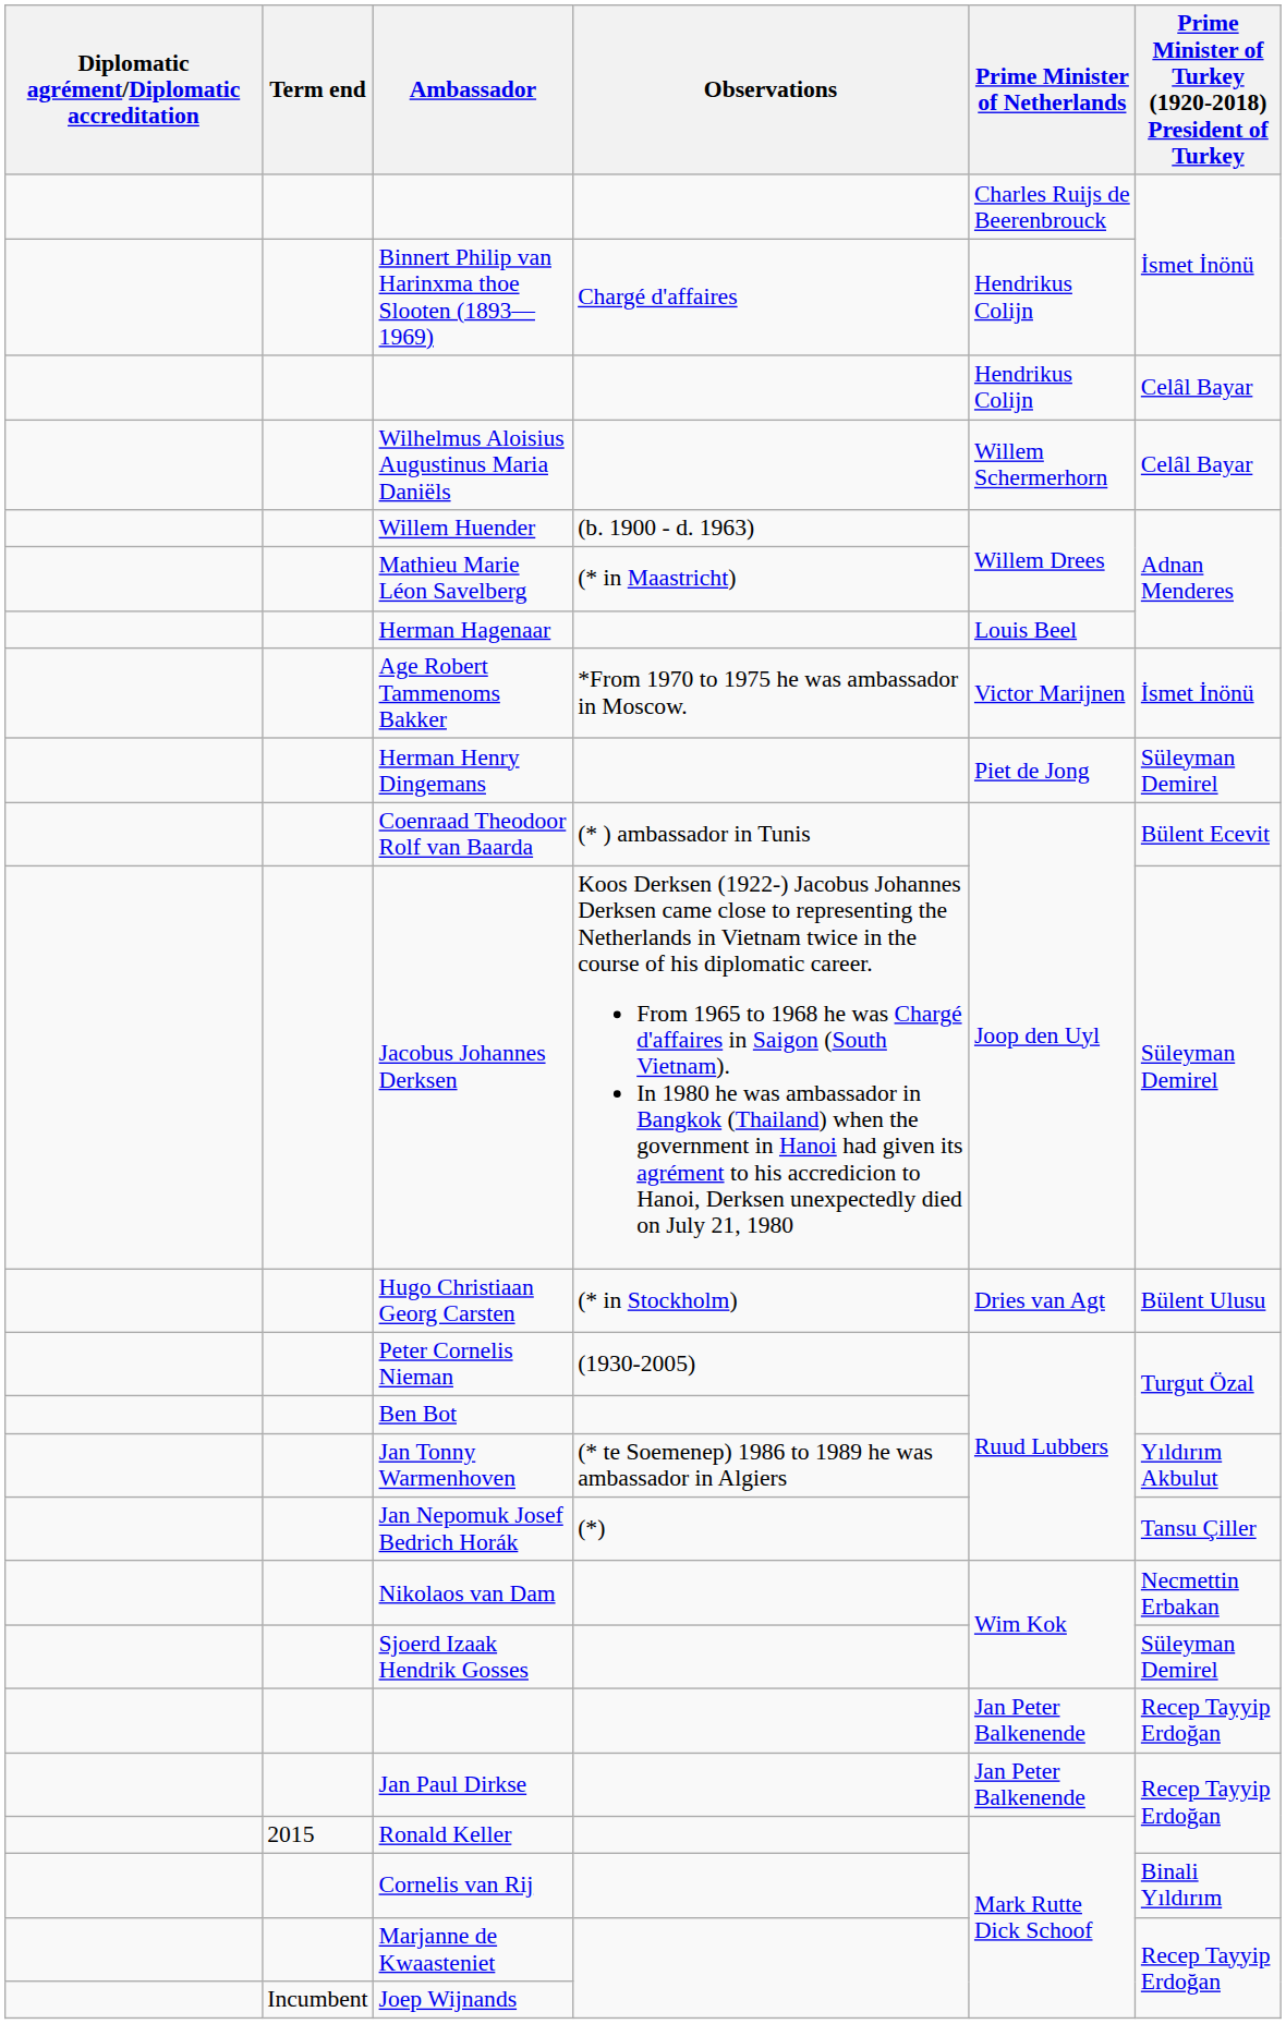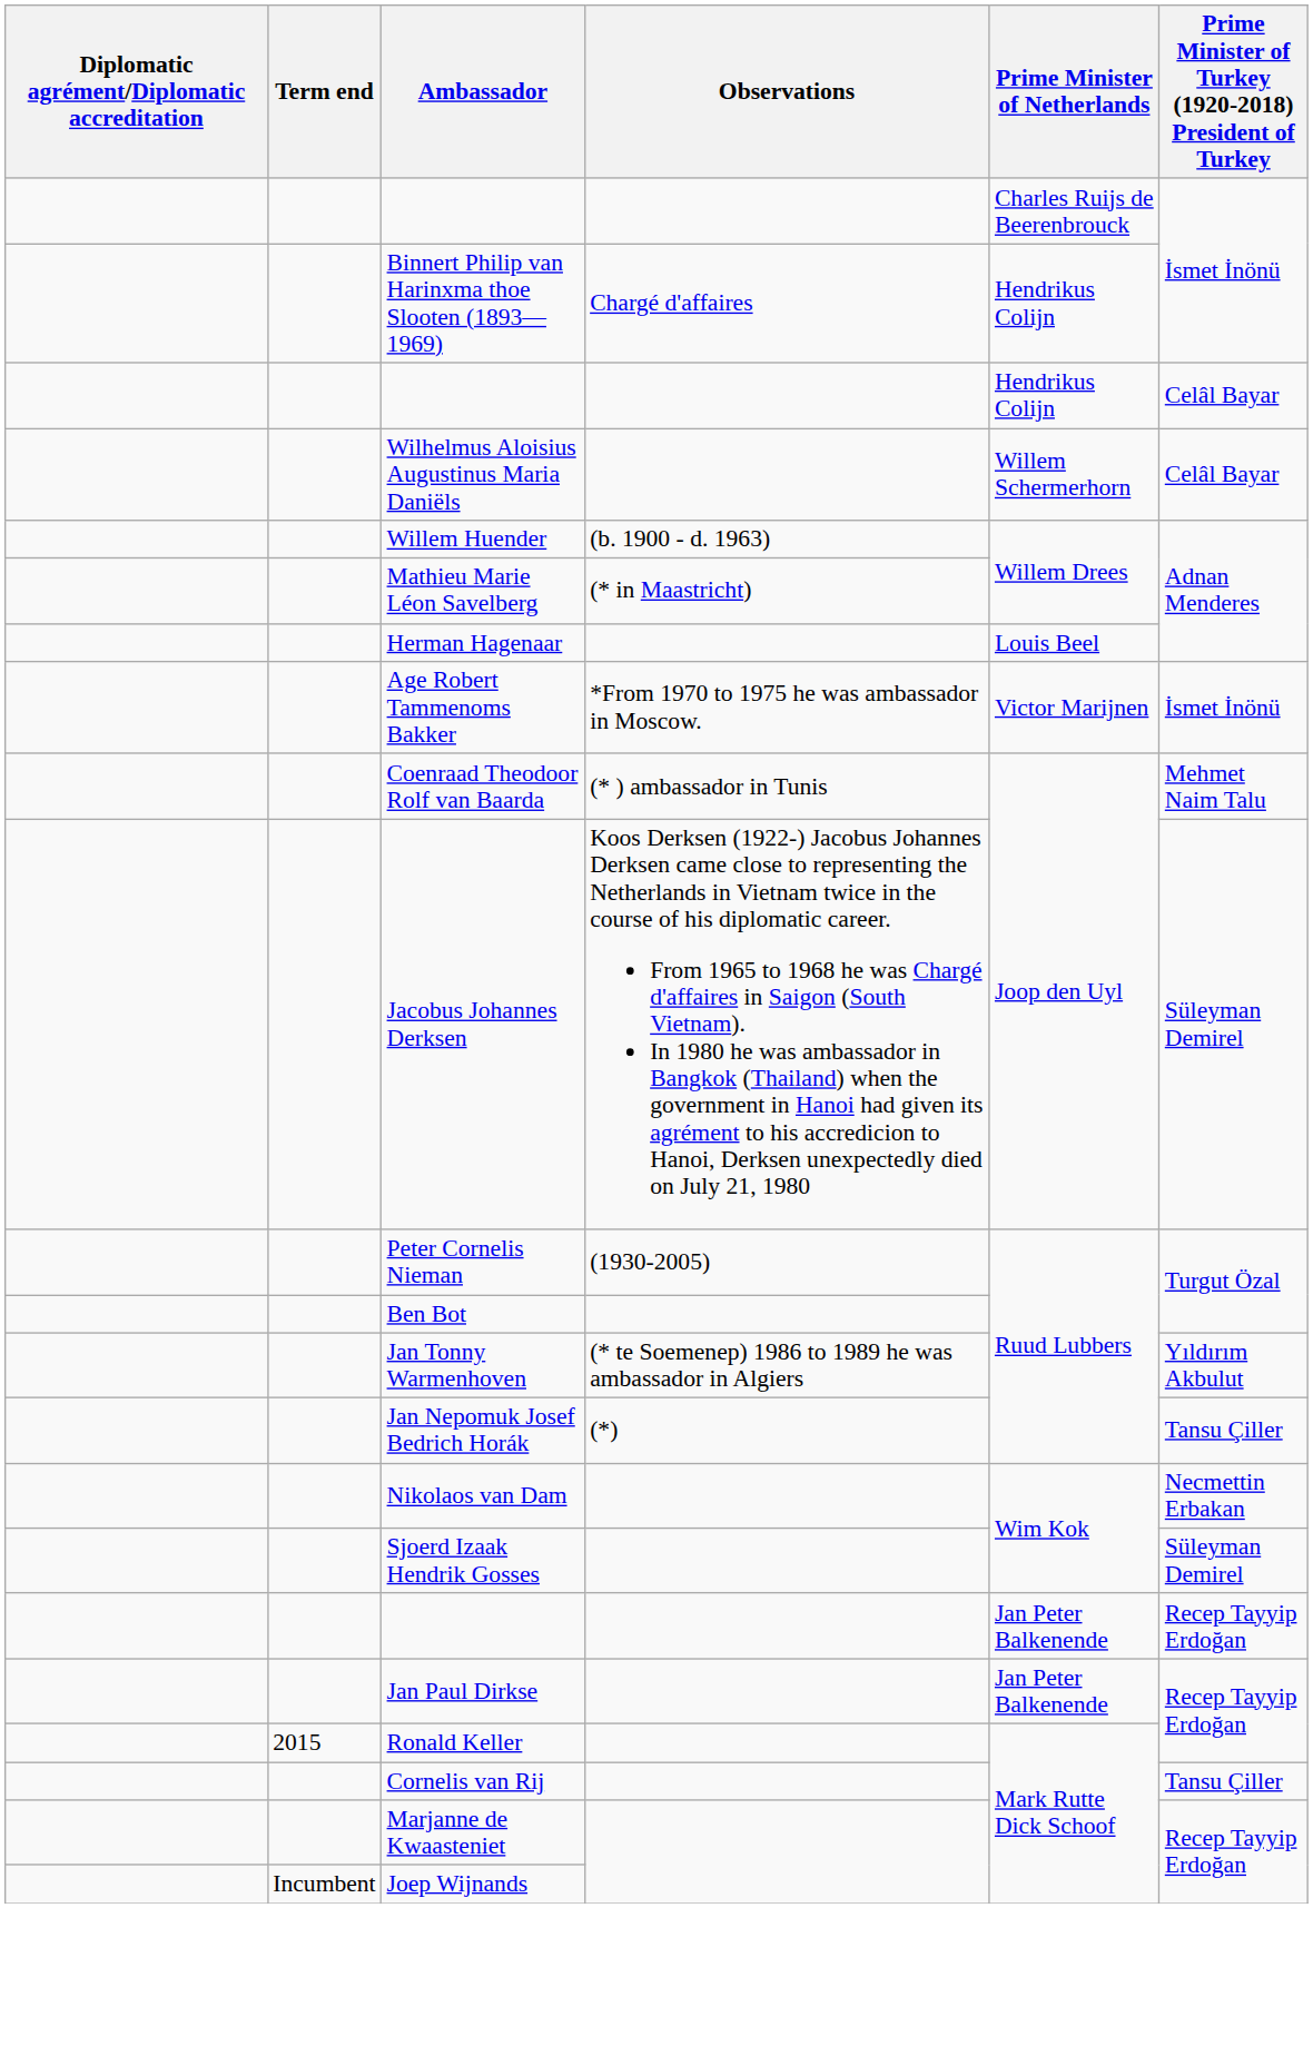 <table class="wikitable sortable">
 <tr>
 <th>Diplomatic <a href='#'>agrément</a>/<a href='#'>Diplomatic accreditation</a></th>
 <th>Term end</th>
 <th><a href='#'>Ambassador</a></th>
 <th>Observations</th>
 <th><a href='#'>Prime Minister of Netherlands</a></th>
 <th><a href='#'>Prime Minister of Turkey</a> (1920-2018) <br> <a href='#'>President of Turkey</a></th>
 </tr>
 <tr>
 <td></td>
 <td></td>
 <td></td>
 <td></td>
 <td><a href='#'>Charles Ruijs de Beerenbrouck</a></td>
 <td rowspan="2"><a href='#'>İsmet İnönü</a></td>
 </tr>
 <tr>
 <td></td>
 <td></td>
 <td><a href='#'>Binnert Philip van Harinxma thoe Slooten (1893—1969)</a></td>
 <td><a href='#'>Chargé d'affaires</a></td>
 <td><a href='#'>Hendrikus Colijn</a></td>
 </tr>
 <tr>
 <td></td>
 <td></td>
 <td></td>
 <td></td>
 <td><a href='#'>Hendrikus Colijn</a></td>
 <td><a href='#'>Celâl Bayar</a></td>
 </tr>
 <tr>
 <td></td>
 <td></td>
 <td><a href='#'>Wilhelmus Aloisius Augustinus Maria Daniëls</a></td>
 <td></td>
 <td><a href='#'>Willem Schermerhorn</a></td>
 <td><a href='#'>Celâl Bayar</a></td>
 </tr>
 <tr>
 <td></td>
 <td></td>
 <td><a href='#'>Willem Huender</a></td>
 <td>(b. 1900 - d. 1963)</td>
 <td rowspan="2"><a href='#'>Willem Drees</a></td>
 <td rowspan="3"><a href='#'>Adnan Menderes</a></td>
 </tr>
 <tr>
 <td></td>
 <td></td>
 <td><a href='#'>Mathieu Marie Léon Savelberg</a></td>
 <td>(*  in <a href='#'>Maastricht</a>)</td>
 </tr>
 <tr>
 <td></td>
 <td></td>
 <td><a href='#'>Herman Hagenaar</a></td>
 <td></td>
 <td><a href='#'>Louis Beel</a></td>
 </tr>
 <tr>
 <td></td>
 <td></td>
 <td><a href='#'>Age Robert Tammenoms Bakker</a></td>
 <td>*From 1970 to 1975 he was ambassador in Moscow.</td>
 <td><a href='#'>Victor Marijnen</a></td>
 <td><a href='#'>İsmet İnönü</a></td>
 </tr>
 <tr>
 <td></td>
 <td></td>
-<td><a href='#'>Herman Henry Dingemans</a></td>
-<td></td>
-<td><a href='#'>Piet de Jong</a></td>
-<td><a href='#'>Süleyman Demirel</a></td>
-</tr>
-<tr>
-<td></td>
-<td></td>
 <td><a href='#'>Coenraad Theodoor Rolf van Baarda</a></td>
 <td>(*  ) ambassador in Tunis</td>
 <td rowspan="2"><a href='#'>Joop den Uyl</a></td>
-<td><a href='#'>Bülent Ecevit</a></td>
+<td><a href='#'>Mehmet Naim Talu</a></td>
 </tr>
 <tr>
 <td></td>
 <td></td>
 <td><a href='#'>Jacobus Johannes Derksen</a></td>
 <td>Koos Derksen (1922-) Jacobus Johannes Derksen came close to representing the Netherlands in Vietnam twice in the course of his diplomatic career.<br><ul><li>From 1965 to 1968 he was <a href='#'>Chargé d'affaires</a> in <a href='#'>Saigon</a> (<a href='#'>South Vietnam</a>).</li><li>In 1980 he was ambassador in <a href='#'>Bangkok</a> (<a href='#'>Thailand</a>) when the government in <a href='#'>Hanoi</a> had given its <a href='#'>agrément</a> to his accredicion to Hanoi, Derksen unexpectedly died on July 21, 1980</li></ul></td>
 <td><a href='#'>Süleyman Demirel</a></td>
-</tr>
-<tr>
-<td></td>
-<td></td>
-<td><a href='#'>Hugo Christiaan Georg Carsten</a></td>
-<td>(*  in <a href='#'>Stockholm</a>)</td>
-<td><a href='#'>Dries van Agt</a></td>
-<td><a href='#'>Bülent Ulusu</a></td>
 </tr>
 <tr>
 <td></td>
 <td></td>
 <td><a href='#'>Peter Cornelis Nieman</a></td>
 <td>(1930-2005)</td>
 <td rowspan="4"><a href='#'>Ruud Lubbers</a></td>
 <td rowspan="2"><a href='#'>Turgut Özal</a></td>
 </tr>
 <tr>
 <td></td>
 <td></td>
 <td><a href='#'>Ben Bot</a></td>
 <td></td>
 </tr>
 <tr>
 <td></td>
 <td></td>
 <td><a href='#'>Jan Tonny Warmenhoven</a></td>
 <td>(* te Soemenep) 1986 to 1989 he was ambassador in Algiers</td>
 <td><a href='#'>Yıldırım Akbulut</a></td>
 </tr>
 <tr>
 <td></td>
 <td></td>
 <td><a href='#'>Jan Nepomuk Josef Bedrich Horák</a></td>
 <td>(*)</td>
 <td><a href='#'>Tansu Çiller</a></td>
 </tr>
 <tr>
 <td></td>
 <td></td>
 <td><a href='#'>Nikolaos van Dam</a></td>
 <td></td>
 <td rowspan="2"><a href='#'>Wim Kok</a></td>
 <td><a href='#'>Necmettin Erbakan</a></td>
 </tr>
 <tr>
 <td></td>
 <td></td>
 <td><a href='#'>Sjoerd Izaak Hendrik Gosses</a></td>
 <td></td>
 <td><a href='#'>Süleyman Demirel</a></td>
 </tr>
 <tr>
 <td></td>
 <td></td>
 <td></td>
 <td></td>
 <td><a href='#'>Jan Peter Balkenende</a></td>
 <td><a href='#'>Recep Tayyip Erdoğan</a></td>
 </tr>
 <tr>
 <td></td>
 <td></td>
 <td><a href='#'>Jan Paul Dirkse</a></td>
 <td></td>
 <td><a href='#'>Jan Peter Balkenende</a></td>
 <td rowspan="2"><a href='#'>Recep Tayyip Erdoğan</a></td>
 </tr>
 <tr>
 <td></td>
 <td>2015</td>
 <td><a href='#'>Ronald Keller</a></td>
 <td></td>
 <td rowspan="4"><a href='#'>Mark Rutte</a><br><a href='#'>Dick Schoof</a></td>
 </tr>
 <tr>
 <td></td>
 <td></td>
 <td><a href='#'>Cornelis van Rij</a></td>
 <td></td>
-<td><a href='#'>Binali Yıldırım</a></td>
+<td><a href='#'>Tansu Çiller</a></td>
 </tr>
 <tr>
 <td></td>
 <td></td>
 <td><a href='#'>Marjanne de Kwaasteniet</a></td>
 <td rowspan="2"></td>
 <td rowspan="2"><a href='#'>Recep Tayyip Erdoğan</a></td>
 </tr>
 <tr>
 <td></td>
 <td>Incumbent</td>
 <td><a href='#'>Joep Wijnands</a></td>
 </tr>
 </table>
